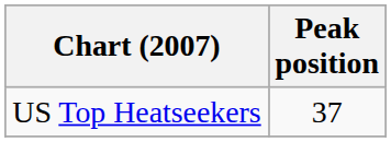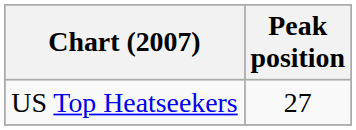 <table class=wikitable>
 <tr>
 <th>Chart (2007)</th>
 <th>Peak<br>position</th>
 </tr>
 <tr>
 <td>US <a href='#'>Top Heatseekers</a></td>
-<td style="text-align:center;">37</td>
+<td style="text-align:center;">27</td>
 </tr>
 </table>
